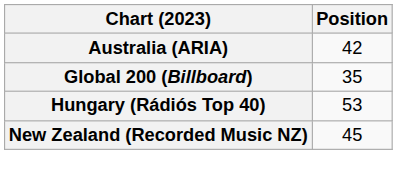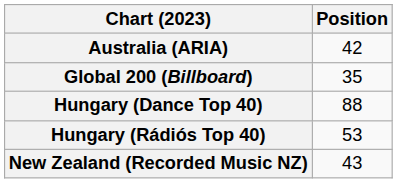 <table class="wikitable sortable plainrowheaders" style="text-align:center">
 <tr>
 <th scope="col">Chart (2023)</th>
 <th scope="col">Position</th>
 </tr>
 <tr>
 <th scope="row">Australia (ARIA)</th>
 <td>42</td>
 </tr>
 <tr>
 <th scope="row">Global 200 (<em>Billboard</em>)</th>
 <td>35</td>
 </tr>
 <tr>
+<th scope="row">Hungary (Dance Top 40)</th>
+<td>88</td>
+</tr>
+<tr>
 <th scope="row">Hungary (Rádiós Top 40)</th>
 <td>53</td>
 </tr>
 <tr>
 <th scope="row">New Zealand (Recorded Music NZ)</th>
-<td>45</td>
+<td>43</td>
 </tr>
 </table>
